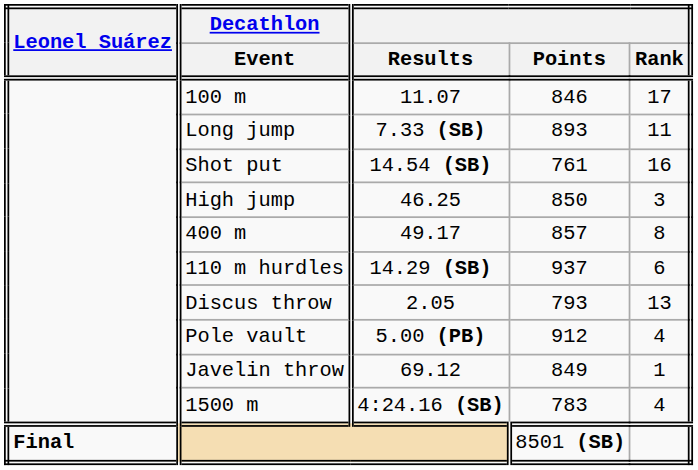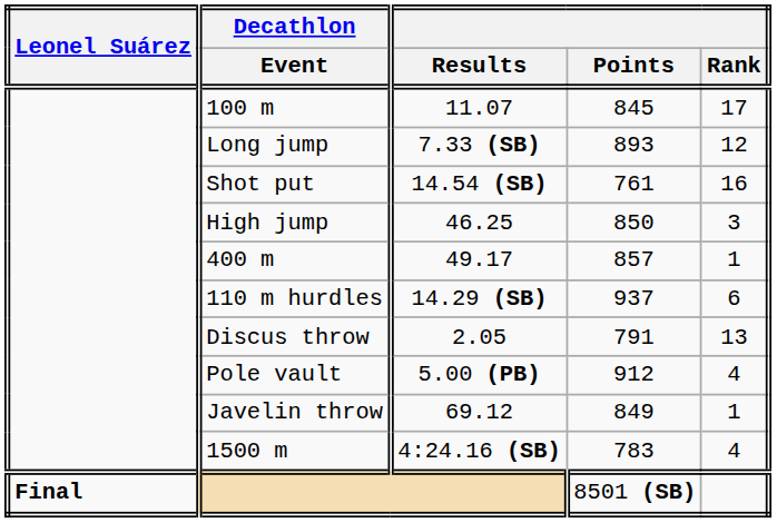 <table class=wikitable style="font-size:90%; border: double;">
 <tr>
 <th style="border-right:double" rowspan="2"><a href='#'>Leonel Suárez</a></th>
 <th style="border-right:double"><a href='#'>Decathlon</a></th>
 <th colspan="3"></th>
 </tr>
 <tr>
 <th style="border-right:double">Event</th>
 <th>Results</th>
 <th>Points</th>
 <th>Rank</th>
 </tr>
 <tr style="border-top: double;">
 <td style="border-right:double" rowspan="10"></td>
 <td style="border-right:double">100 m</td>
 <td align=center>11.07</td>
-<td align=center>846</td>
+<td align=center>845</td>
 <td align=center>17</td>
 </tr>
 <tr>
 <td style="border-right:double">Long jump</td>
 <td align=center>7.33 <strong>(SB)</strong></td>
 <td align=center>893</td>
-<td align=center>11</td>
+<td align=center>12</td>
 </tr>
 <tr>
 <td style="border-right:double">Shot put</td>
 <td align=center>14.54 <strong>(SB)</strong></td>
 <td align=center>761</td>
 <td align=center>16</td>
 </tr>
 <tr>
 <td style="border-right:double">High jump</td>
 <td align=center>46.25</td>
 <td align=center>850</td>
 <td align=center>3</td>
 </tr>
 <tr>
 <td style="border-right:double">400 m</td>
 <td align=center>49.17</td>
 <td align=center>857</td>
-<td align=center>8</td>
+<td align=center>1</td>
 </tr>
 <tr>
 <td style="border-right:double">110 m hurdles</td>
 <td align=center>14.29 <strong>(SB)</strong></td>
 <td align=center>937</td>
 <td align=center>6</td>
 </tr>
 <tr>
 <td style="border-right:double">Discus throw</td>
 <td align=center>2.05</td>
-<td align=center>793</td>
+<td align=center>791</td>
 <td align=center>13</td>
 </tr>
 <tr>
 <td style="border-right:double">Pole vault</td>
 <td align=center>5.00 <strong>(PB)</strong></td>
 <td align=center>912</td>
 <td align=center>4</td>
 </tr>
 <tr>
 <td style="border-right:double">Javelin throw</td>
 <td align=center>69.12</td>
 <td align=center>849</td>
 <td align=center>1</td>
 </tr>
 <tr>
 <td style="border-right:double">1500 m</td>
 <td align=center>4:24.16 <strong>(SB)</strong></td>
 <td align=center>783</td>
 <td align=center>4</td>
 </tr>
 <tr style="border-top: double;">
 <td style="border-right:double"><strong>Final</strong></td>
 <td colspan="2" style="background:wheat; border-right:double;"></td>
 <td align=center>8501 <strong>(SB)</strong></td>
 <td align=center></td>
 </tr>
 </table>
